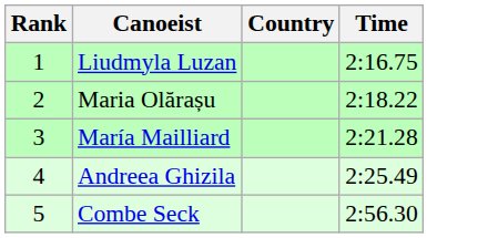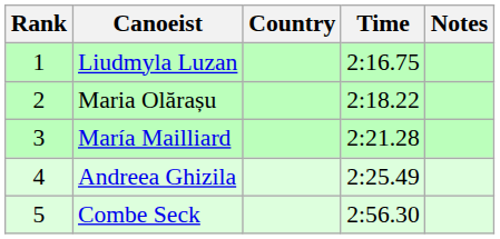 <table class="wikitable" style="text-align:center">
 <tr>
 <th>Rank</th>
 <th>Canoeist</th>
 <th>Country</th>
 <th>Time</th>
+<th>Notes</th>
 </tr>
 <tr bgcolor=bbffbb>
 <td>1</td>
 <td align="left"><a href='#'>Liudmyla Luzan</a></td>
 <td align="left"></td>
 <td>2:16.75</td>
+<td></td>
 </tr>
 <tr bgcolor=bbffbb>
 <td>2</td>
 <td align="left">Maria Olărașu</td>
 <td align="left"></td>
 <td>2:18.22</td>
+<td></td>
 </tr>
 <tr bgcolor=bbffbb>
 <td>3</td>
 <td align="left"><a href='#'>María Mailliard</a></td>
 <td align="left"></td>
 <td>2:21.28</td>
+<td></td>
 </tr>
 <tr bgcolor=ddffdd>
 <td>4</td>
 <td align="left"><a href='#'>Andreea Ghizila</a></td>
 <td align="left"></td>
 <td>2:25.49</td>
+<td></td>
 </tr>
 <tr bgcolor=ddffdd>
 <td>5</td>
 <td align="left"><a href='#'>Combe Seck</a></td>
 <td align="left"></td>
 <td>2:56.30</td>
+<td></td>
 </tr>
 </table>
